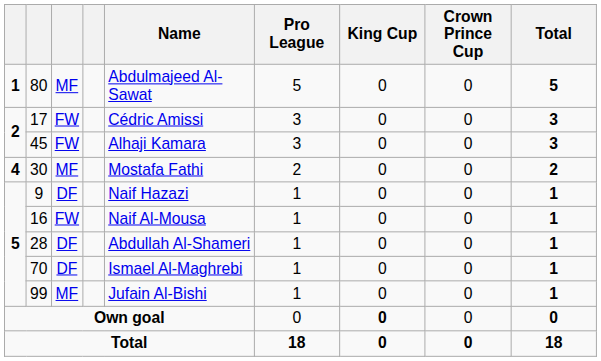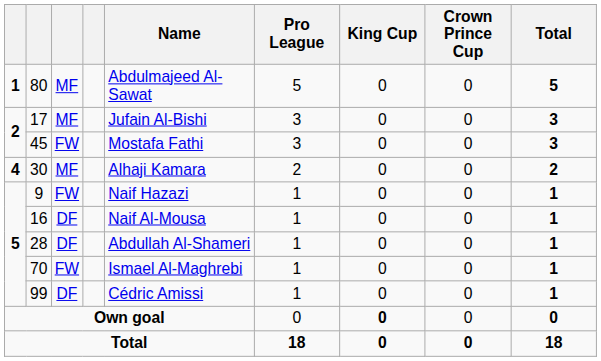 <table class="wikitable" style="text-align:center">
 <tr>
 <th width=15></th>
 <th width=15></th>
 <th width=15></th>
 <th width=15></th>
 <th width=145>Name</th>
 <th width=80>Pro League</th>
 <th width=80>King Cup</th>
 <th width=80>Crown Prince Cup</th>
 <th width=80>Total</th>
 </tr>
 <tr>
 <td><strong>1</strong></td>
 <td>80</td>
 <td><a href='#'>MF</a></td>
 <td></td>
 <td align=left><a href='#'>Abdulmajeed Al-Sawat</a></td>
 <td>5</td>
 <td>0</td>
 <td>0</td>
 <td><strong>5</strong></td>
 </tr>
 <tr>
 <td rowspan=2><strong>2</strong></td>
 <td>17</td>
-<td><a href='#'>FW</a></td>
+<td><a href='#'>MF</a></td>
 <td></td>
-<td align=left><a href='#'>Cédric Amissi</a></td>
+<td align=left><a href='#'>Jufain Al-Bishi</a></td>
 <td>3</td>
 <td>0</td>
 <td>0</td>
 <td><strong>3</strong></td>
 </tr>
 <tr>
 <td>45</td>
 <td><a href='#'>FW</a></td>
 <td></td>
-<td align=left><a href='#'>Alhaji Kamara</a></td>
+<td align=left><a href='#'>Mostafa Fathi</a></td>
 <td>3</td>
 <td>0</td>
 <td>0</td>
 <td><strong>3</strong></td>
 </tr>
 <tr>
 <td><strong>4</strong></td>
 <td>30</td>
 <td><a href='#'>MF</a></td>
 <td></td>
-<td align=left><a href='#'>Mostafa Fathi</a></td>
+<td align=left><a href='#'>Alhaji Kamara</a></td>
 <td>2</td>
 <td>0</td>
 <td>0</td>
 <td><strong>2</strong></td>
 </tr>
 <tr>
 <td rowspan=5><strong>5</strong></td>
 <td>9</td>
-<td><a href='#'>DF</a></td>
+<td><a href='#'>FW</a></td>
 <td></td>
 <td align=left><a href='#'>Naif Hazazi</a></td>
 <td>1</td>
 <td>0</td>
 <td>0</td>
 <td><strong>1</strong></td>
 </tr>
 <tr>
 <td>16</td>
-<td><a href='#'>FW</a></td>
+<td><a href='#'>DF</a></td>
 <td></td>
 <td align=left><a href='#'>Naif Al-Mousa</a></td>
 <td>1</td>
 <td>0</td>
 <td>0</td>
 <td><strong>1</strong></td>
 </tr>
 <tr>
 <td>28</td>
 <td><a href='#'>DF</a></td>
 <td></td>
 <td align=left><a href='#'>Abdullah Al-Shameri</a></td>
 <td>1</td>
 <td>0</td>
 <td>0</td>
 <td><strong>1</strong></td>
 </tr>
 <tr>
 <td>70</td>
-<td><a href='#'>DF</a></td>
+<td><a href='#'>FW</a></td>
 <td></td>
 <td align=left><a href='#'>Ismael Al-Maghrebi</a></td>
 <td>1</td>
 <td>0</td>
 <td>0</td>
 <td><strong>1</strong></td>
 </tr>
 <tr>
 <td>99</td>
-<td><a href='#'>MF</a></td>
+<td><a href='#'>DF</a></td>
 <td></td>
-<td align=left><a href='#'>Jufain Al-Bishi</a></td>
+<td align=left><a href='#'>Cédric Amissi</a></td>
 <td>1</td>
 <td>0</td>
 <td>0</td>
 <td><strong>1</strong></td>
 </tr>
 <tr>
 <td colspan=5><strong>Own goal</strong></td>
 <td>0</td>
 <td><strong>0</strong></td>
 <td>0</td>
 <td><strong>0</strong></td>
 </tr>
 <tr>
 <td colspan=5><strong>Total</strong></td>
 <td><strong>18</strong></td>
 <td><strong>0</strong></td>
 <td><strong>0</strong></td>
 <td><strong>18</strong></td>
 </tr>
 </table>
